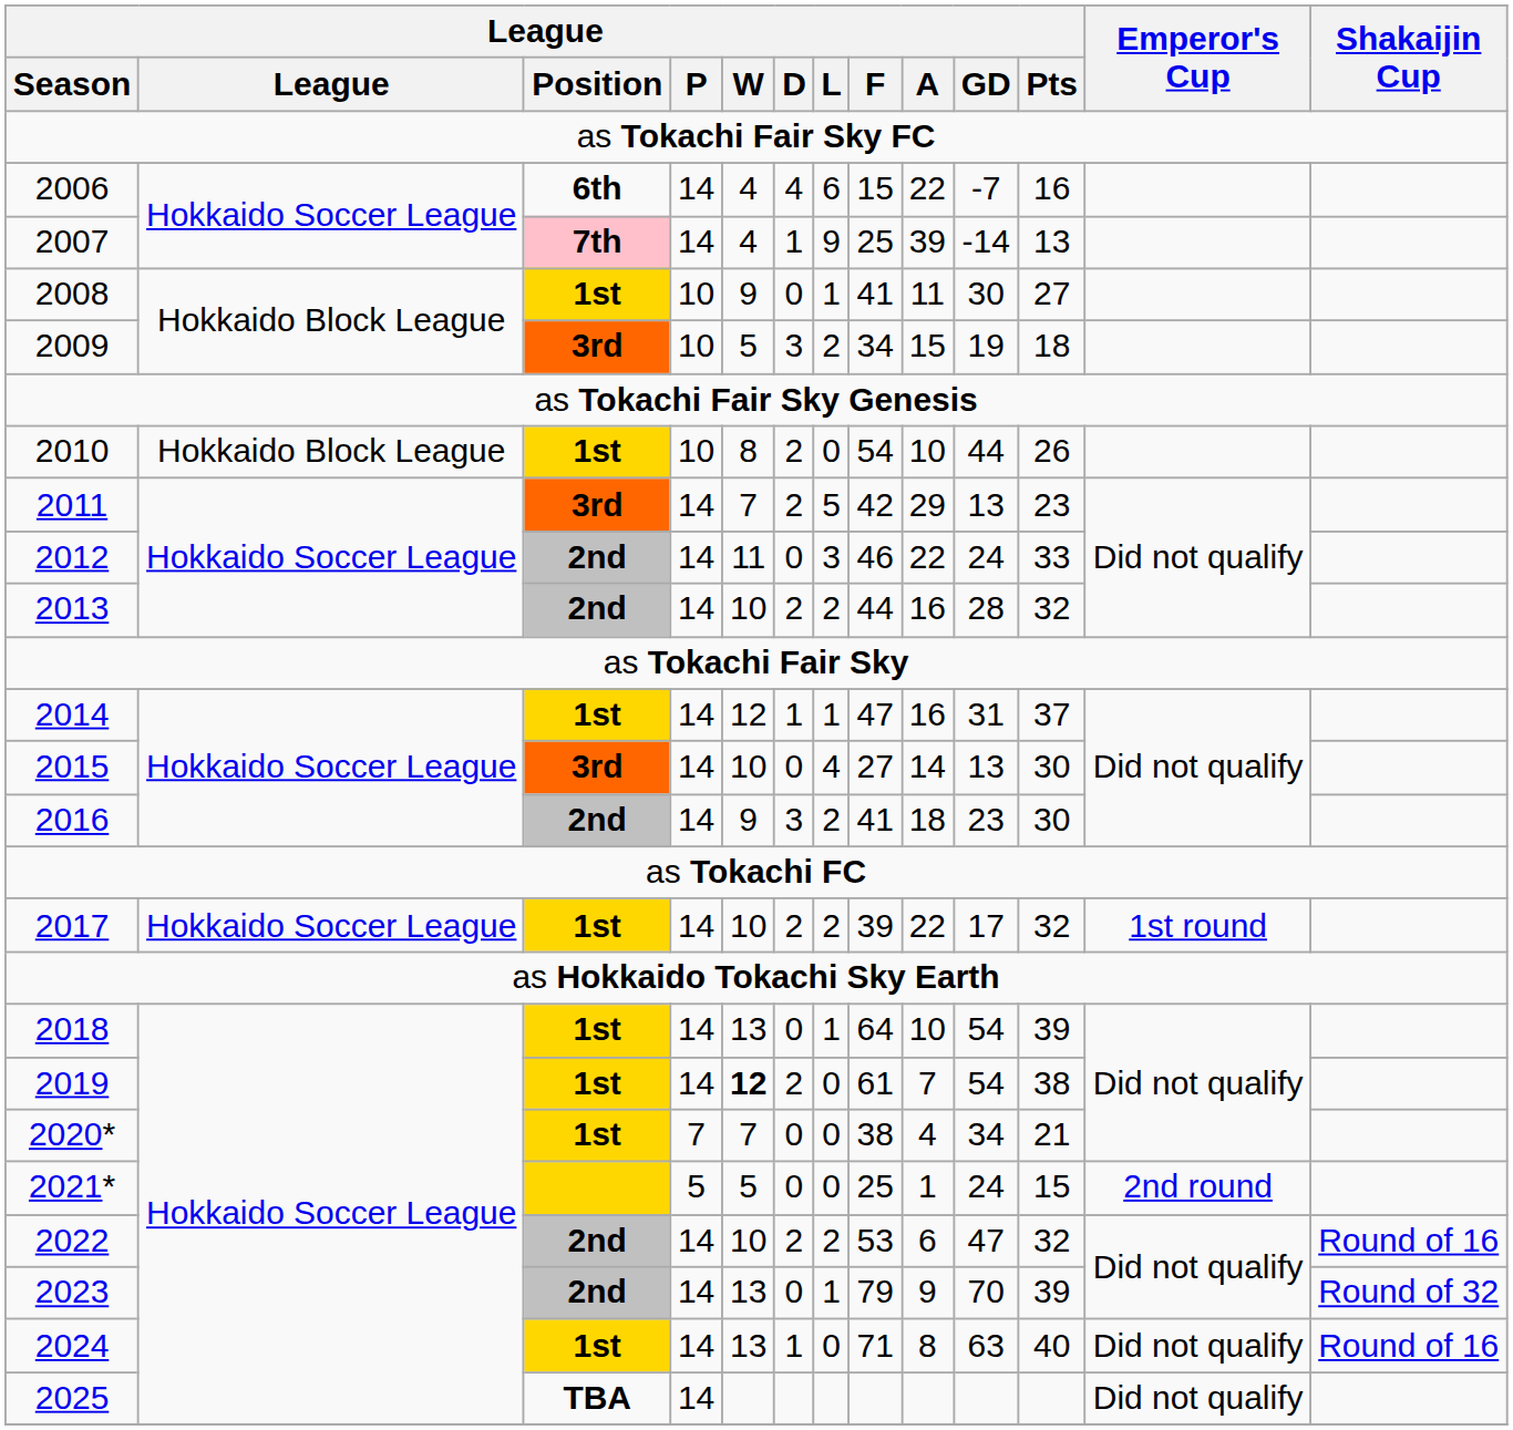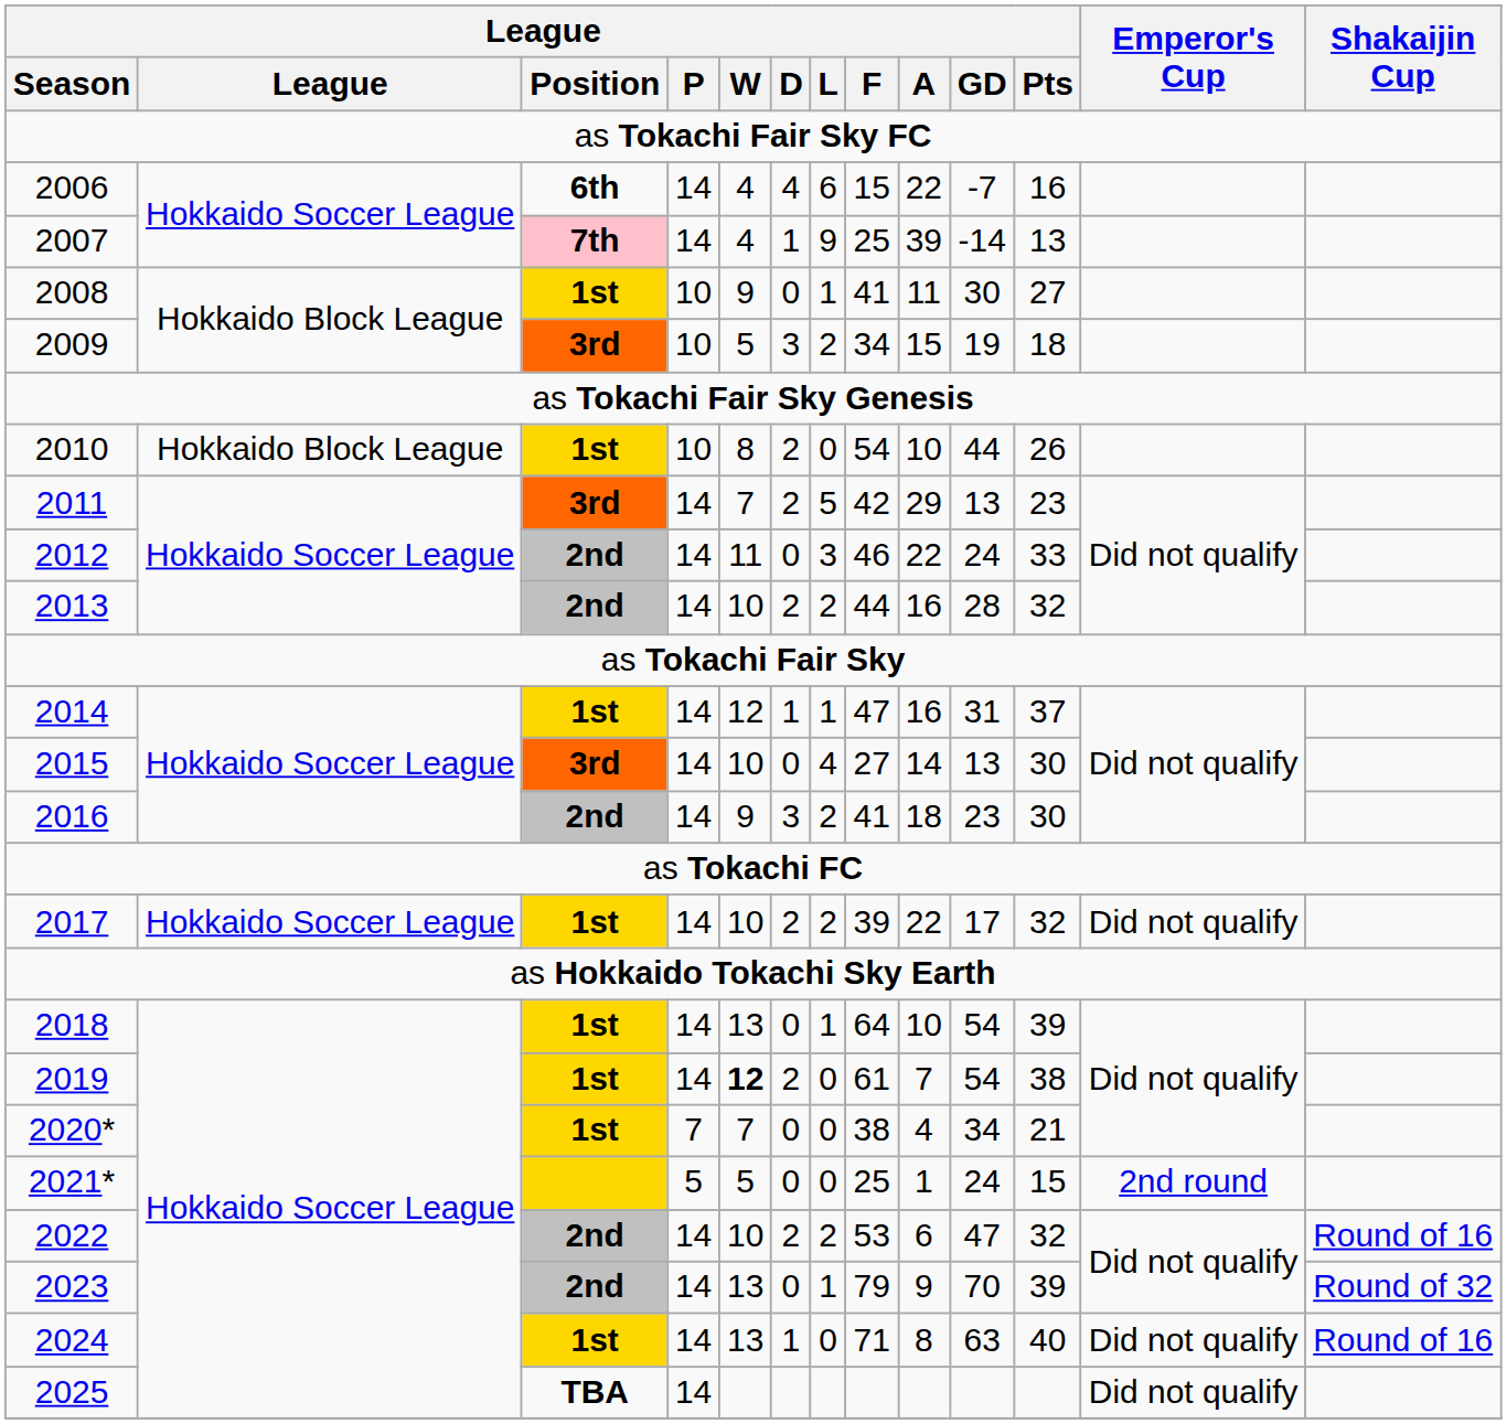 <table class="wikitable" style="text-align:center;">
 <tr>
 <th colspan="11">League</th>
 <th rowspan="2"><a href='#'>Emperor's <br> Cup</a></th>
 <th rowspan="2"r><a href='#'>Shakaijin <br> Cup</a></th>
 </tr>
 <tr>
 <th>Season</th>
 <th>League</th>
 <th>Position</th>
 <th>P</th>
 <th>W</th>
 <th>D</th>
 <th>L</th>
 <th>F</th>
 <th>A</th>
 <th>GD</th>
 <th>Pts</th>
 </tr>
 <tr>
 <td colspan="13">as <strong>Tokachi Fair Sky FC</strong></td>
 </tr>
 <tr>
 <td>2006</td>
 <td rowspan="2"><a href='#'>Hokkaido Soccer League</a></td>
 <td><strong>6th</strong></td>
 <td>14</td>
 <td>4</td>
 <td>4</td>
 <td>6</td>
 <td>15</td>
 <td>22</td>
 <td>-7</td>
 <td>16</td>
 <td></td>
 <td></td>
 </tr>
 <tr>
 <td>2007</td>
 <td bgcolor=pink><strong>7th</strong></td>
 <td>14</td>
 <td>4</td>
 <td>1</td>
 <td>9</td>
 <td>25</td>
 <td>39</td>
 <td>-14</td>
 <td>13</td>
 <td></td>
 <td></td>
 </tr>
 <tr>
 <td>2008</td>
 <td rowspan="2">Hokkaido Block League</td>
 <td bgcolor="gold"><strong>1st</strong></td>
 <td>10</td>
 <td>9</td>
 <td>0</td>
 <td>1</td>
 <td>41</td>
 <td>11</td>
 <td>30</td>
 <td>27</td>
 <td></td>
 <td></td>
 </tr>
 <tr>
 <td>2009</td>
 <td bgcolor="ff6600"><strong>3rd</strong></td>
 <td>10</td>
 <td>5</td>
 <td>3</td>
 <td>2</td>
 <td>34</td>
 <td>15</td>
 <td>19</td>
 <td>18</td>
 <td></td>
 <td></td>
 </tr>
 <tr>
 <td colspan="13">as <strong>Tokachi Fair Sky Genesis</strong></td>
 </tr>
 <tr>
 <td>2010</td>
 <td>Hokkaido Block League</td>
 <td bgcolor="gold"><strong>1st</strong></td>
 <td>10</td>
 <td>8</td>
 <td>2</td>
 <td>0</td>
 <td>54</td>
 <td>10</td>
 <td>44</td>
 <td>26</td>
 <td></td>
 <td></td>
 </tr>
 <tr>
 <td><a href='#'>2011</a></td>
 <td rowspan="3"><a href='#'>Hokkaido Soccer League</a></td>
 <td bgcolor="ff6600"><strong>3rd</strong></td>
 <td>14</td>
 <td>7</td>
 <td>2</td>
 <td>5</td>
 <td>42</td>
 <td>29</td>
 <td>13</td>
 <td>23</td>
 <td rowspan="3">Did not qualify</td>
 <td></td>
 </tr>
 <tr>
 <td><a href='#'>2012</a></td>
 <td bgcolor="silver"><strong>2nd</strong></td>
 <td>14</td>
 <td>11</td>
 <td>0</td>
 <td>3</td>
 <td>46</td>
 <td>22</td>
 <td>24</td>
 <td>33</td>
 <td></td>
 </tr>
 <tr>
 <td><a href='#'>2013</a></td>
 <td bgcolor="silver"><strong>2nd</strong></td>
 <td>14</td>
 <td>10</td>
 <td>2</td>
 <td>2</td>
 <td>44</td>
 <td>16</td>
 <td>28</td>
 <td>32</td>
 <td></td>
 </tr>
 <tr>
 <td colspan="13">as <strong>Tokachi Fair Sky</strong></td>
 </tr>
 <tr>
 <td><a href='#'>2014</a></td>
 <td rowspan="3"><a href='#'>Hokkaido Soccer League</a></td>
 <td bgcolor="gold"><strong>1st</strong></td>
 <td>14</td>
 <td>12</td>
 <td>1</td>
 <td>1</td>
 <td>47</td>
 <td>16</td>
 <td>31</td>
 <td>37</td>
 <td rowspan="3">Did not qualify</td>
 <td></td>
 </tr>
 <tr>
 <td><a href='#'>2015</a></td>
 <td bgcolor="ff6600"><strong>3rd</strong></td>
 <td>14</td>
 <td>10</td>
 <td>0</td>
 <td>4</td>
 <td>27</td>
 <td>14</td>
 <td>13</td>
 <td>30</td>
 <td></td>
 </tr>
 <tr>
 <td><a href='#'>2016</a></td>
 <td bgcolor="silver"><strong>2nd</strong></td>
 <td>14</td>
 <td>9</td>
 <td>3</td>
 <td>2</td>
 <td>41</td>
 <td>18</td>
 <td>23</td>
 <td>30</td>
 <td></td>
 </tr>
 <tr>
 <td colspan="13">as <strong>Tokachi FC</strong></td>
 </tr>
 <tr>
 <td><a href='#'>2017</a></td>
 <td><a href='#'>Hokkaido Soccer League</a></td>
 <td bgcolor="gold"><strong>1st</strong></td>
 <td>14</td>
 <td>10</td>
 <td>2</td>
 <td>2</td>
 <td>39</td>
 <td>22</td>
 <td>17</td>
 <td>32</td>
-<td><a href='#'>1st round</a></td>
+<td>Did not qualify</td>
 <td></td>
 </tr>
 <tr>
 <td colspan="13">as <strong>Hokkaido Tokachi Sky Earth</strong></td>
 </tr>
 <tr>
 <td><a href='#'>2018</a></td>
 <td rowspan="8"><a href='#'>Hokkaido Soccer League</a></td>
 <td bgcolor="gold"><strong>1st</strong></td>
 <td>14</td>
 <td>13</td>
 <td>0</td>
 <td>1</td>
 <td>64</td>
 <td>10</td>
 <td>54</td>
 <td>39</td>
 <td rowspan="3">Did not qualify</td>
 <td></td>
 </tr>
 <tr>
 <td><a href='#'>2019</a></td>
 <td bgcolor="gold"><strong>1st</strong></td>
 <td>14</td>
 <td><strong>12</strong></td>
 <td>2</td>
 <td>0</td>
 <td>61</td>
 <td>7</td>
 <td>54</td>
 <td>38</td>
 <td></td>
 </tr>
 <tr>
 <td><a href='#'>2020</a>*</td>
 <td bgcolor="gold"><strong>1st</strong></td>
 <td>7</td>
 <td>7</td>
 <td>0</td>
 <td>0</td>
 <td>38</td>
 <td>4</td>
 <td>34</td>
 <td>21</td>
 <td></td>
 </tr>
 <tr>
 <td><a href='#'>2021</a>*</td>
 <td bgcolor="gold"><strong></strong></td>
 <td>5</td>
 <td>5</td>
 <td>0</td>
 <td>0</td>
 <td>25</td>
 <td>1</td>
 <td>24</td>
 <td>15</td>
 <td><a href='#'>2nd round</a></td>
 <td></td>
 </tr>
 <tr>
 <td><a href='#'>2022</a></td>
 <td bgcolor="silver"><strong>2nd</strong></td>
 <td>14</td>
 <td>10</td>
 <td>2</td>
 <td>2</td>
 <td>53</td>
 <td>6</td>
 <td>47</td>
 <td>32</td>
 <td rowspan="2">Did not qualify</td>
 <td><a href='#'>Round of 16</a></td>
 </tr>
 <tr>
 <td><a href='#'>2023</a></td>
 <td bgcolor="silver"><strong>2nd</strong></td>
 <td>14</td>
 <td>13</td>
 <td>0</td>
 <td>1</td>
 <td>79</td>
 <td>9</td>
 <td>70</td>
 <td>39</td>
 <td><a href='#'>Round of 32</a></td>
 </tr>
 <tr>
 <td><a href='#'>2024</a></td>
 <td bgcolor="gold"><strong>1st</strong></td>
 <td>14</td>
 <td>13</td>
 <td>1</td>
 <td>0</td>
 <td>71</td>
 <td>8</td>
 <td>63</td>
 <td>40</td>
 <td>Did not qualify</td>
 <td><a href='#'>Round of 16</a></td>
 </tr>
 <tr>
 <td><a href='#'>2025</a></td>
 <td><strong>TBA</strong></td>
 <td>14</td>
 <td></td>
 <td></td>
 <td></td>
 <td></td>
 <td></td>
 <td></td>
 <td></td>
 <td>Did not qualify</td>
 <td></td>
 </tr>
 <tr>
 </tr>
 </table>
